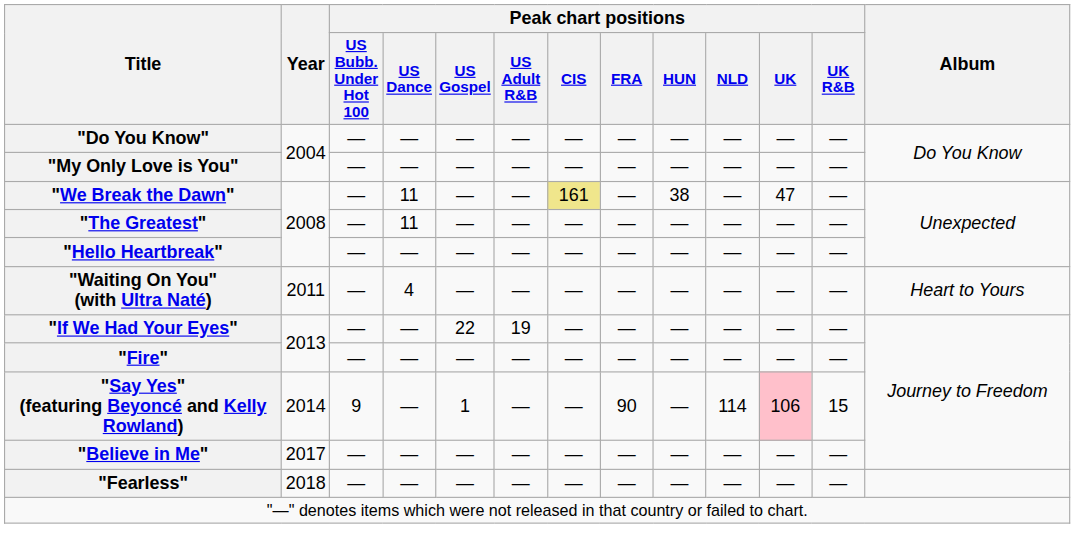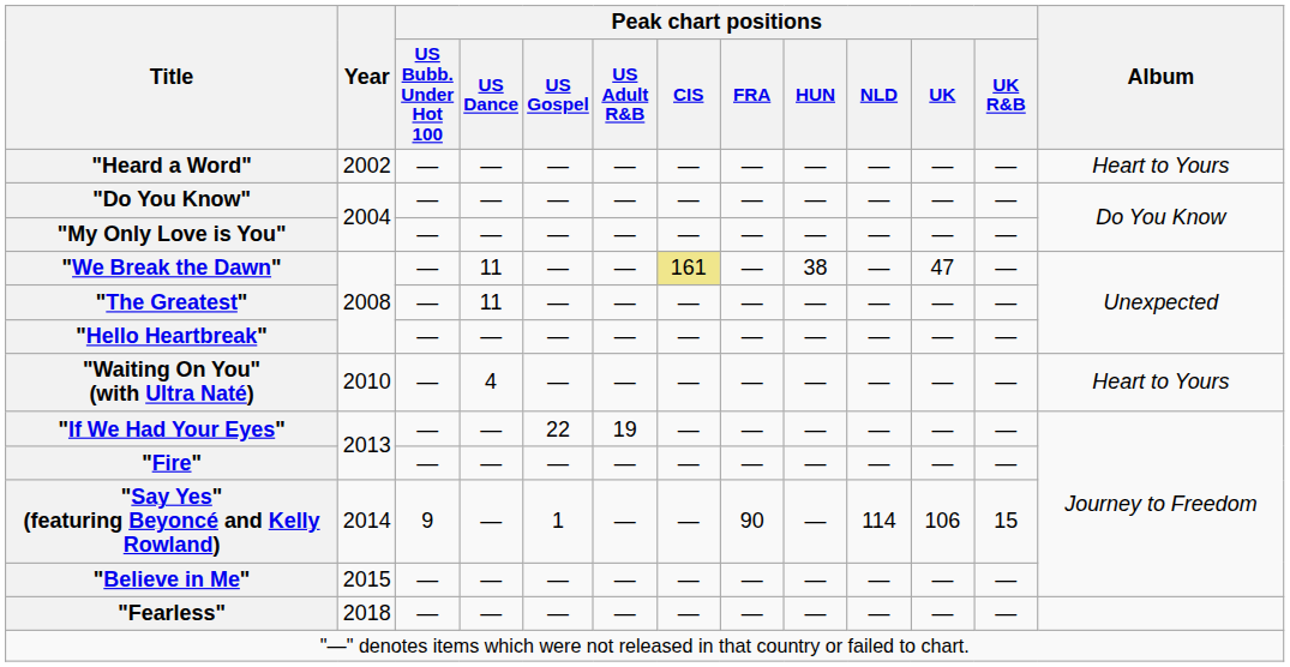 <table class="wikitable plainrowheaders" style="text-align:center;" border="1">
 <tr>
 <th scope="col" rowspan="2" style="width:15em;">Title</th>
 <th scope="col" rowspan="2">Year</th>
 <th scope="col" colspan="10">Peak chart positions</th>
 <th scope="col" rowspan="2" style="width:11em;">Album</th>
 </tr>
 <tr>
 <th scope="col" style="width:3em;font-size:85%;"><a href='#'>US<br>Bubb. Under Hot 100</a><br></th>
 <th scope="col" style="width:3em;font-size:85%;"><a href='#'>US<br>Dance</a><br></th>
 <th scope="col" style="width:3em;font-size:85%;"><a href='#'>US<br>Gospel</a><br></th>
 <th scope="col" style="width:3em;font-size:85%;"><a href='#'>US<br>Adult R&B</a><br></th>
 <th scope="col" style="width:3em;font-size:85%;"><a href='#'>CIS</a><br></th>
 <th scope="col" style="width:3em;font-size:85%;"><a href='#'>FRA</a><br></th>
 <th scope="col" style="width:3em;font-size:85%;"><a href='#'>HUN</a><br></th>
 <th scope="col" style="width:3em;font-size:85%;"><a href='#'>NLD</a><br></th>
 <th scope="col" style="width:3em;font-size:85%;"><a href='#'>UK</a><br></th>
 <th scope="col" style="width:3em;font-size:85%;"><a href='#'>UK<br>R&B</a><br></th>
+</tr>
+<tr>
+<th scope="row">"Heard a Word"</th>
+<td>2002</td>
+<td>—</td>
+<td>—</td>
+<td>—</td>
+<td>—</td>
+<td>—</td>
+<td>—</td>
+<td>—</td>
+<td>—</td>
+<td>—</td>
+<td>—</td>
+<td><em>Heart to Yours</em></td>
 </tr>
 <tr>
 <th scope="row">"Do You Know"</th>
 <td rowspan="2">2004</td>
 <td>—</td>
 <td>—</td>
 <td>—</td>
 <td>—</td>
 <td>—</td>
 <td>—</td>
 <td>—</td>
 <td>—</td>
 <td>—</td>
 <td>—</td>
 <td rowspan="2"><em>Do You Know</em></td>
 </tr>
 <tr>
 <th scope="row">"My Only Love is You"</th>
 <td>—</td>
 <td>—</td>
 <td>—</td>
 <td>—</td>
 <td>—</td>
 <td>—</td>
 <td>—</td>
 <td>—</td>
 <td>—</td>
 <td>—</td>
 </tr>
 <tr>
 <th scope="row">"<a href='#'>We Break the Dawn</a>"</th>
 <td rowspan="3">2008</td>
 <td>—</td>
 <td>11</td>
 <td>—</td>
 <td>—</td>
 <td style="background: khaki;">161</td>
 <td>—</td>
 <td>38</td>
 <td>—</td>
 <td>47</td>
 <td>—</td>
 <td rowspan="3"><em>Unexpected</em></td>
 </tr>
 <tr>
 <th scope="row">"<a href='#'>The Greatest</a>"</th>
 <td>—</td>
 <td>11</td>
 <td>—</td>
 <td>—</td>
 <td>—</td>
 <td>—</td>
 <td>—</td>
 <td>—</td>
 <td>—</td>
 <td>—</td>
 </tr>
 <tr>
 <th scope="row">"<a href='#'>Hello Heartbreak</a>"</th>
 <td>—</td>
 <td>—</td>
 <td>—</td>
 <td>—</td>
 <td>—</td>
 <td>—</td>
 <td>—</td>
 <td>—</td>
 <td>—</td>
 <td>—</td>
 </tr>
 <tr>
 <th scope="row">"Waiting On You" <span><br>(with <a href='#'>Ultra Naté</a>)</span></th>
-<td>2011</td>
+<td>2010</td>
 <td>—</td>
 <td>4</td>
 <td>—</td>
 <td>—</td>
 <td>—</td>
 <td>—</td>
 <td>—</td>
 <td>—</td>
 <td>—</td>
 <td>—</td>
 <td><em>Heart to Yours</em></td>
 </tr>
 <tr>
 <th scope="row">"<a href='#'>If We Had Your Eyes</a>"</th>
 <td rowspan="2">2013</td>
 <td>—</td>
 <td>—</td>
 <td>22</td>
 <td>19</td>
 <td>—</td>
 <td>—</td>
 <td>—</td>
 <td>—</td>
 <td>—</td>
 <td>—</td>
 <td rowspan="4"><em>Journey to Freedom</em></td>
 </tr>
 <tr>
 <th scope="row">"<a href='#'>Fire</a>"</th>
 <td>—</td>
 <td>—</td>
 <td>—</td>
 <td>—</td>
 <td>—</td>
 <td>—</td>
 <td>—</td>
 <td>—</td>
 <td>—</td>
 <td>—</td>
 </tr>
 <tr>
 <th scope="row">"<a href='#'>Say Yes</a>" <br><span>(featuring <a href='#'>Beyoncé</a> and <a href='#'>Kelly Rowland</a>)</span></th>
 <td>2014</td>
 <td>9</td>
 <td>—</td>
 <td>1</td>
 <td>—</td>
 <td>—</td>
 <td>90</td>
 <td>—</td>
 <td>114</td>
-<td style="background: pink;">106</td>
+<td>106</td>
 <td>15</td>
 </tr>
 <tr>
 <th scope="row">"<a href='#'>Believe in Me</a>"</th>
-<td>2017</td>
+<td>2015</td>
 <td>—</td>
 <td>—</td>
 <td>—</td>
 <td>—</td>
 <td>—</td>
 <td>—</td>
 <td>—</td>
 <td>—</td>
 <td>—</td>
 <td>—</td>
 </tr>
 <tr>
 <th scope="row">"Fearless"</th>
 <td>2018</td>
 <td>—</td>
 <td>—</td>
 <td>—</td>
 <td>—</td>
 <td>—</td>
 <td>—</td>
 <td>—</td>
 <td>—</td>
 <td>—</td>
 <td>—</td>
 <td></td>
 </tr>
 <tr>
 <td colspan="13" align="center" style="font-size:90%;">"—" denotes items which were not released in that country or failed to chart.</td>
 </tr>
 </table>
